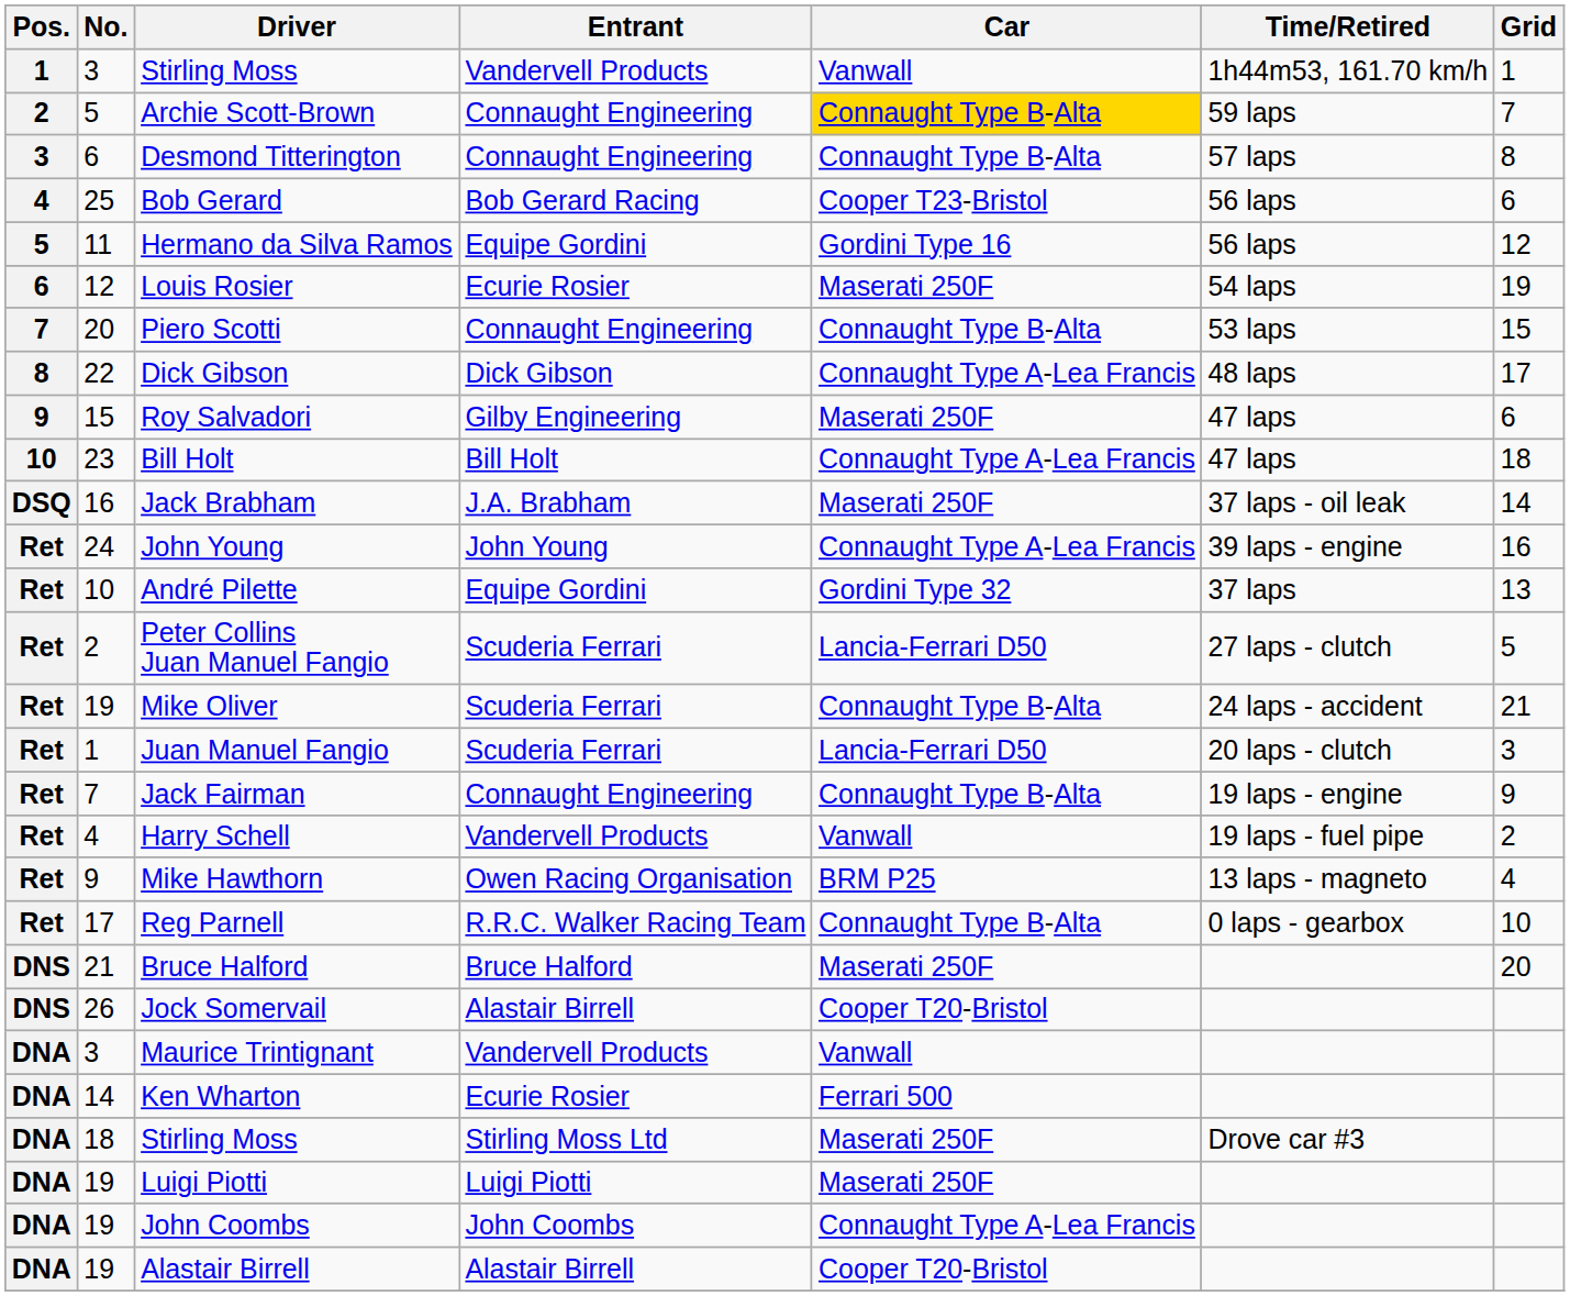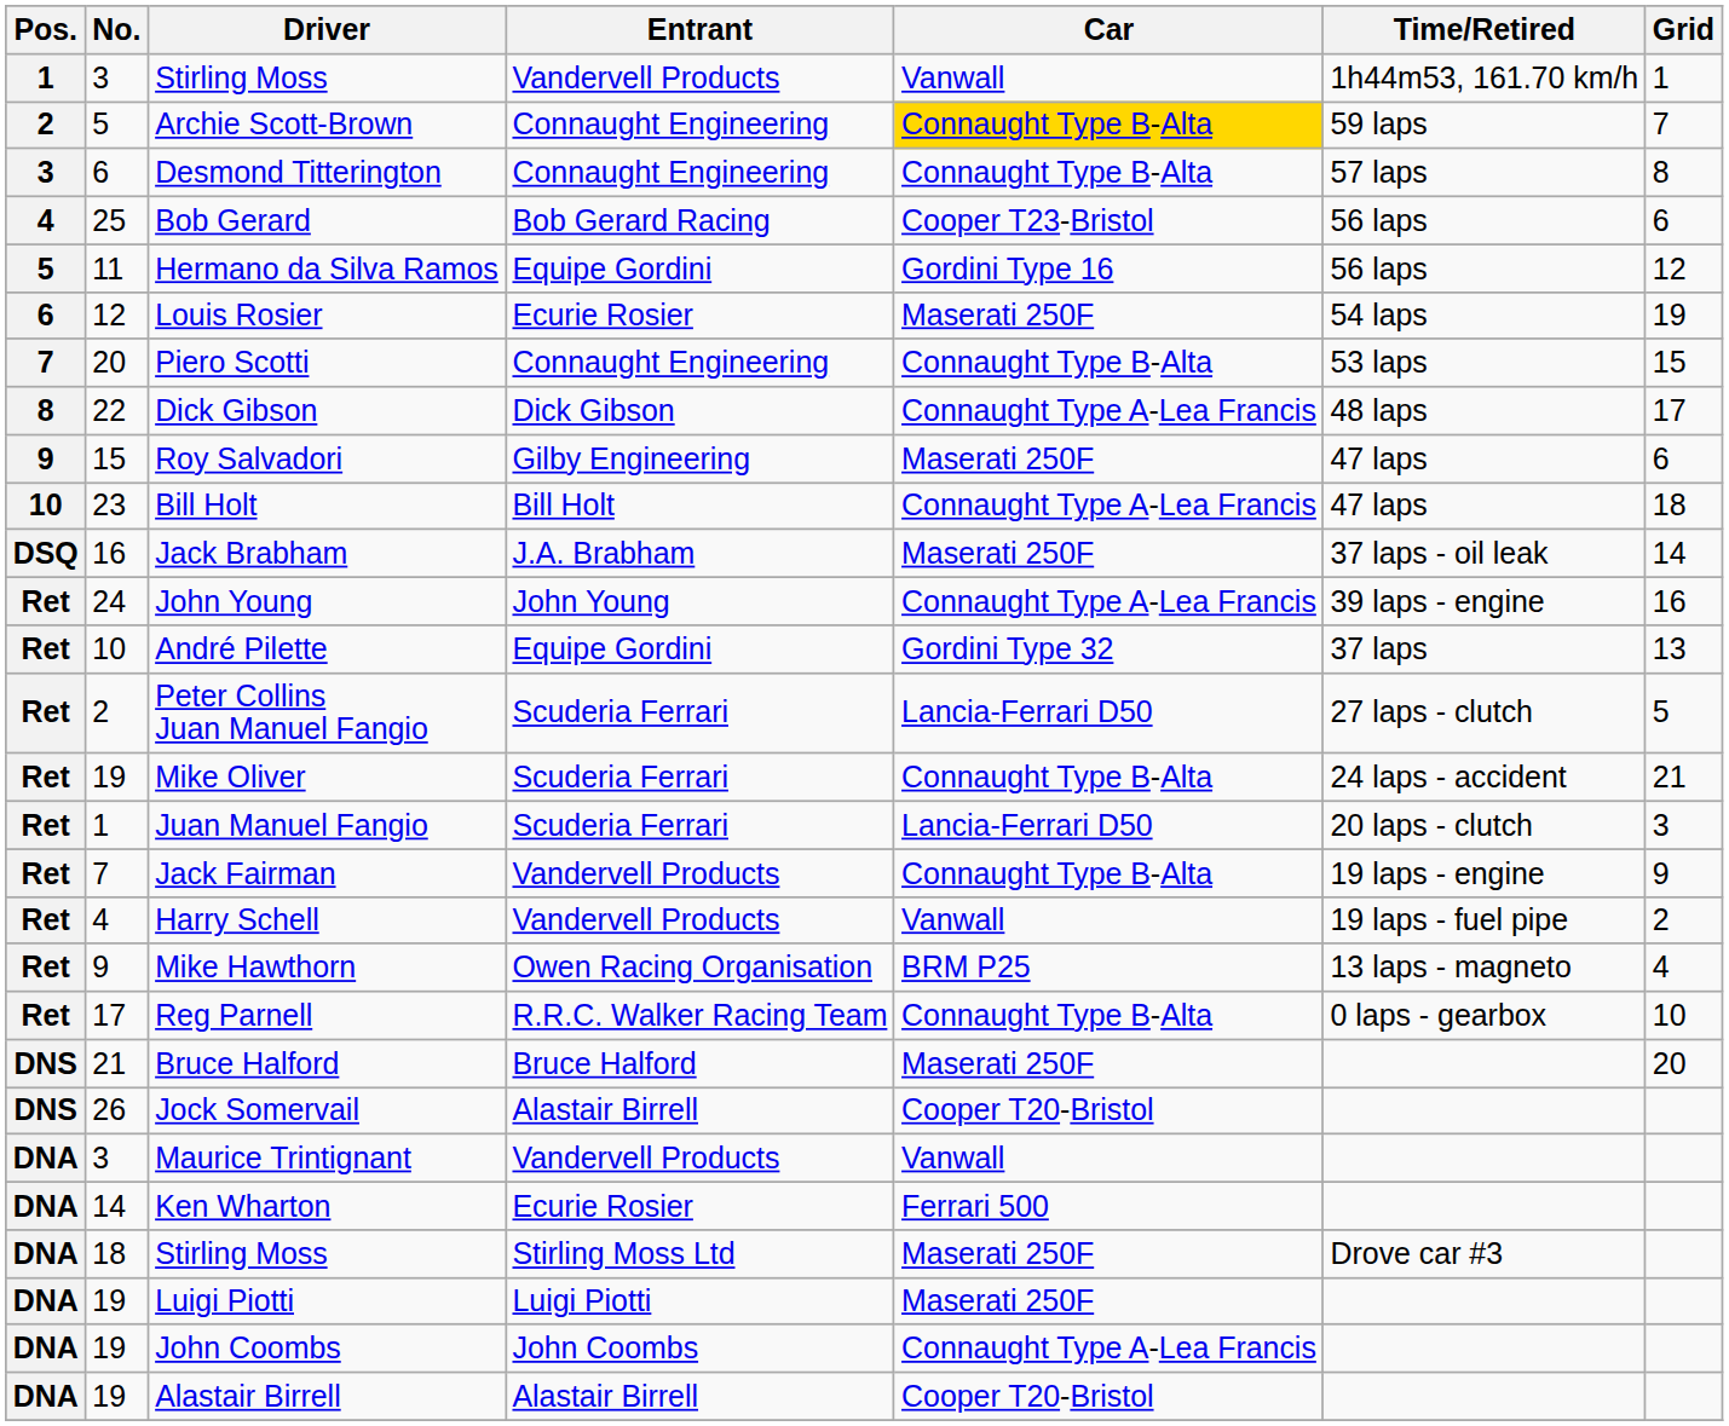 <table class="wikitable" style="font-size: 90%;">
 <tr>
 <th>Pos.</th>
 <th>No.</th>
 <th>Driver</th>
 <th>Entrant</th>
 <th>Car</th>
 <th>Time/Retired</th>
 <th>Grid</th>
 </tr>
 <tr>
 <th>1</th>
 <td>3</td>
 <td> <a href='#'>Stirling Moss</a></td>
 <td><a href='#'>Vandervell Products</a></td>
 <td><a href='#'>Vanwall</a></td>
 <td>1h44m53, 161.70 km/h</td>
 <td>1</td>
 </tr>
 <tr>
 <th>2</th>
 <td>5</td>
 <td> <a href='#'>Archie Scott-Brown</a></td>
 <td><a href='#'>Connaught Engineering</a></td>
 <td style="background: gold;"><a href='#'>Connaught Type B</a>-<a href='#'>Alta</a></td>
 <td>59 laps</td>
 <td>7</td>
 </tr>
 <tr>
 <th>3</th>
 <td>6</td>
 <td> <a href='#'>Desmond Titterington</a></td>
 <td><a href='#'>Connaught Engineering</a></td>
 <td><a href='#'>Connaught Type B</a>-<a href='#'>Alta</a></td>
 <td>57 laps</td>
 <td>8</td>
 </tr>
 <tr>
 <th>4</th>
 <td>25</td>
 <td> <a href='#'>Bob Gerard</a></td>
 <td><a href='#'>Bob Gerard Racing</a></td>
 <td><a href='#'>Cooper T23</a>-<a href='#'>Bristol</a></td>
 <td>56 laps</td>
 <td>6</td>
 </tr>
 <tr>
 <th>5</th>
 <td>11</td>
 <td> <a href='#'>Hermano da Silva Ramos</a></td>
 <td><a href='#'>Equipe Gordini</a></td>
 <td><a href='#'>Gordini Type 16</a></td>
 <td>56 laps</td>
 <td>12</td>
 </tr>
 <tr>
 <th>6</th>
 <td>12</td>
 <td> <a href='#'>Louis Rosier</a></td>
 <td><a href='#'>Ecurie Rosier</a></td>
 <td><a href='#'>Maserati 250F</a></td>
 <td>54 laps</td>
 <td>19</td>
 </tr>
 <tr>
 <th>7</th>
 <td>20</td>
 <td> <a href='#'>Piero Scotti</a></td>
 <td><a href='#'>Connaught Engineering</a></td>
 <td><a href='#'>Connaught Type B</a>-<a href='#'>Alta</a></td>
 <td>53 laps</td>
 <td>15</td>
 </tr>
 <tr>
 <th>8</th>
 <td>22</td>
 <td> <a href='#'>Dick Gibson</a></td>
 <td><a href='#'>Dick Gibson</a></td>
 <td><a href='#'>Connaught Type A</a>-<a href='#'>Lea Francis</a></td>
 <td>48 laps</td>
 <td>17</td>
 </tr>
 <tr>
 <th>9</th>
 <td>15</td>
 <td> <a href='#'>Roy Salvadori</a></td>
 <td><a href='#'>Gilby Engineering</a></td>
 <td><a href='#'>Maserati 250F</a></td>
 <td>47 laps</td>
 <td>6</td>
 </tr>
 <tr>
 <th>10</th>
 <td>23</td>
 <td> <a href='#'>Bill Holt</a></td>
 <td><a href='#'>Bill Holt</a></td>
 <td><a href='#'>Connaught Type A</a>-<a href='#'>Lea Francis</a></td>
 <td>47 laps</td>
 <td>18</td>
 </tr>
 <tr>
 <th>DSQ</th>
 <td>16</td>
 <td> <a href='#'>Jack Brabham</a></td>
 <td><a href='#'>J.A. Brabham</a></td>
 <td><a href='#'>Maserati 250F</a></td>
 <td>37 laps - oil leak</td>
 <td>14</td>
 </tr>
 <tr>
 <th>Ret</th>
 <td>24</td>
 <td> <a href='#'>John Young</a></td>
 <td><a href='#'>John Young</a></td>
 <td><a href='#'>Connaught Type A</a>-<a href='#'>Lea Francis</a></td>
 <td>39 laps - engine</td>
 <td>16</td>
 </tr>
 <tr>
 <th>Ret</th>
 <td>10</td>
 <td> <a href='#'>André Pilette</a></td>
 <td><a href='#'>Equipe Gordini</a></td>
 <td><a href='#'>Gordini Type 32</a></td>
 <td>37 laps</td>
 <td>13</td>
 </tr>
 <tr>
 <th>Ret</th>
 <td>2</td>
 <td> <a href='#'>Peter Collins</a><br> <a href='#'>Juan Manuel Fangio</a></td>
 <td><a href='#'>Scuderia Ferrari</a></td>
 <td><a href='#'>Lancia-Ferrari D50</a></td>
 <td>27 laps - clutch</td>
 <td>5</td>
 </tr>
 <tr>
 <th>Ret</th>
 <td>19</td>
 <td> <a href='#'>Mike Oliver</a></td>
 <td><a href='#'>Scuderia Ferrari</a></td>
 <td><a href='#'>Connaught Type B</a>-<a href='#'>Alta</a></td>
 <td>24 laps - accident</td>
 <td>21</td>
 </tr>
 <tr>
 <th>Ret</th>
 <td>1</td>
 <td> <a href='#'>Juan Manuel Fangio</a></td>
 <td><a href='#'>Scuderia Ferrari</a></td>
 <td><a href='#'>Lancia-Ferrari D50</a></td>
 <td>20 laps - clutch</td>
 <td>3</td>
 </tr>
 <tr>
 <th>Ret</th>
 <td>7</td>
 <td> <a href='#'>Jack Fairman</a></td>
-<td><a href='#'>Connaught Engineering</a></td>
+<td><a href='#'>Vandervell Products</a></td>
 <td><a href='#'>Connaught Type B</a>-<a href='#'>Alta</a></td>
 <td>19 laps - engine</td>
 <td>9</td>
 </tr>
 <tr>
 <th>Ret</th>
 <td>4</td>
 <td> <a href='#'>Harry Schell</a></td>
 <td><a href='#'>Vandervell Products</a></td>
 <td><a href='#'>Vanwall</a></td>
 <td>19 laps - fuel pipe</td>
 <td>2</td>
 </tr>
 <tr>
 <th>Ret</th>
 <td>9</td>
 <td> <a href='#'>Mike Hawthorn</a></td>
 <td><a href='#'>Owen Racing Organisation</a></td>
 <td><a href='#'>BRM P25</a></td>
 <td>13 laps - magneto</td>
 <td>4</td>
 </tr>
 <tr>
 <th>Ret</th>
 <td>17</td>
 <td> <a href='#'>Reg Parnell</a></td>
 <td><a href='#'>R.R.C. Walker Racing Team</a></td>
 <td><a href='#'>Connaught Type B</a>-<a href='#'>Alta</a></td>
 <td>0 laps - gearbox</td>
 <td>10</td>
 </tr>
 <tr>
 <th>DNS</th>
 <td>21</td>
 <td> <a href='#'>Bruce Halford</a></td>
 <td><a href='#'>Bruce Halford</a></td>
 <td><a href='#'>Maserati 250F</a></td>
 <td></td>
 <td>20</td>
 </tr>
 <tr>
 <th>DNS</th>
 <td>26</td>
 <td> <a href='#'>Jock Somervail</a></td>
 <td><a href='#'>Alastair Birrell</a></td>
 <td><a href='#'>Cooper T20</a>-<a href='#'>Bristol</a></td>
 <td></td>
 <td></td>
 </tr>
 <tr>
 <th>DNA</th>
 <td>3</td>
 <td> <a href='#'>Maurice Trintignant</a></td>
 <td><a href='#'>Vandervell Products</a></td>
 <td><a href='#'>Vanwall</a></td>
 <td></td>
 <td></td>
 </tr>
 <tr>
 <th>DNA</th>
 <td>14</td>
 <td> <a href='#'>Ken Wharton</a></td>
 <td><a href='#'>Ecurie Rosier</a></td>
 <td><a href='#'>Ferrari 500</a></td>
 <td></td>
 <td></td>
 </tr>
 <tr>
 <th>DNA</th>
 <td>18</td>
 <td> <a href='#'>Stirling Moss</a></td>
 <td><a href='#'>Stirling Moss Ltd</a></td>
 <td><a href='#'>Maserati 250F</a></td>
 <td>Drove car #3</td>
 <td></td>
 </tr>
 <tr>
 <th>DNA</th>
 <td>19</td>
 <td> <a href='#'>Luigi Piotti</a></td>
 <td><a href='#'>Luigi Piotti</a></td>
 <td><a href='#'>Maserati 250F</a></td>
 <td></td>
 <td></td>
 </tr>
 <tr>
 <th>DNA</th>
 <td>19</td>
 <td> <a href='#'>John Coombs</a></td>
 <td><a href='#'>John Coombs</a></td>
 <td><a href='#'>Connaught Type A</a>-<a href='#'>Lea Francis</a></td>
 <td></td>
 <td></td>
 </tr>
 <tr>
 <th>DNA</th>
 <td>19</td>
 <td> <a href='#'>Alastair Birrell</a></td>
 <td><a href='#'>Alastair Birrell</a></td>
 <td><a href='#'>Cooper T20</a>-<a href='#'>Bristol</a></td>
 <td></td>
 <td></td>
 </tr>
 <tr>
 </tr>
 </table>
